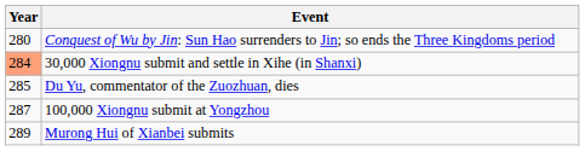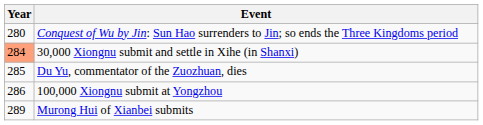 <table class="wikitable" style="width:100%;">
 <tr>
 <th style="width:6%">Year</th>
 <th>Event</th>
 </tr>
 <tr>
 <td>280</td>
 <td><em><a href='#'>Conquest of Wu by Jin</a></em>: <a href='#'>Sun Hao</a> surrenders to <a href='#'>Jin</a>; so ends the <a href='#'>Three Kingdoms period</a></td>
 </tr>
 <tr>
 <td style="background: lightsalmon;">284</td>
 <td>30,000 <a href='#'>Xiongnu</a> submit and settle in Xihe (in <a href='#'>Shanxi</a>)</td>
 </tr>
 <tr>
 <td>285</td>
 <td><a href='#'>Du Yu</a>, commentator of the <a href='#'>Zuozhuan</a>, dies</td>
 </tr>
 <tr>
-<td>287</td>
+<td>286</td>
 <td>100,000 <a href='#'>Xiongnu</a> submit at <a href='#'>Yongzhou</a></td>
 </tr>
 <tr>
 <td>289</td>
 <td><a href='#'>Murong Hui</a> of <a href='#'>Xianbei</a> submits</td>
 </tr>
 </table>
